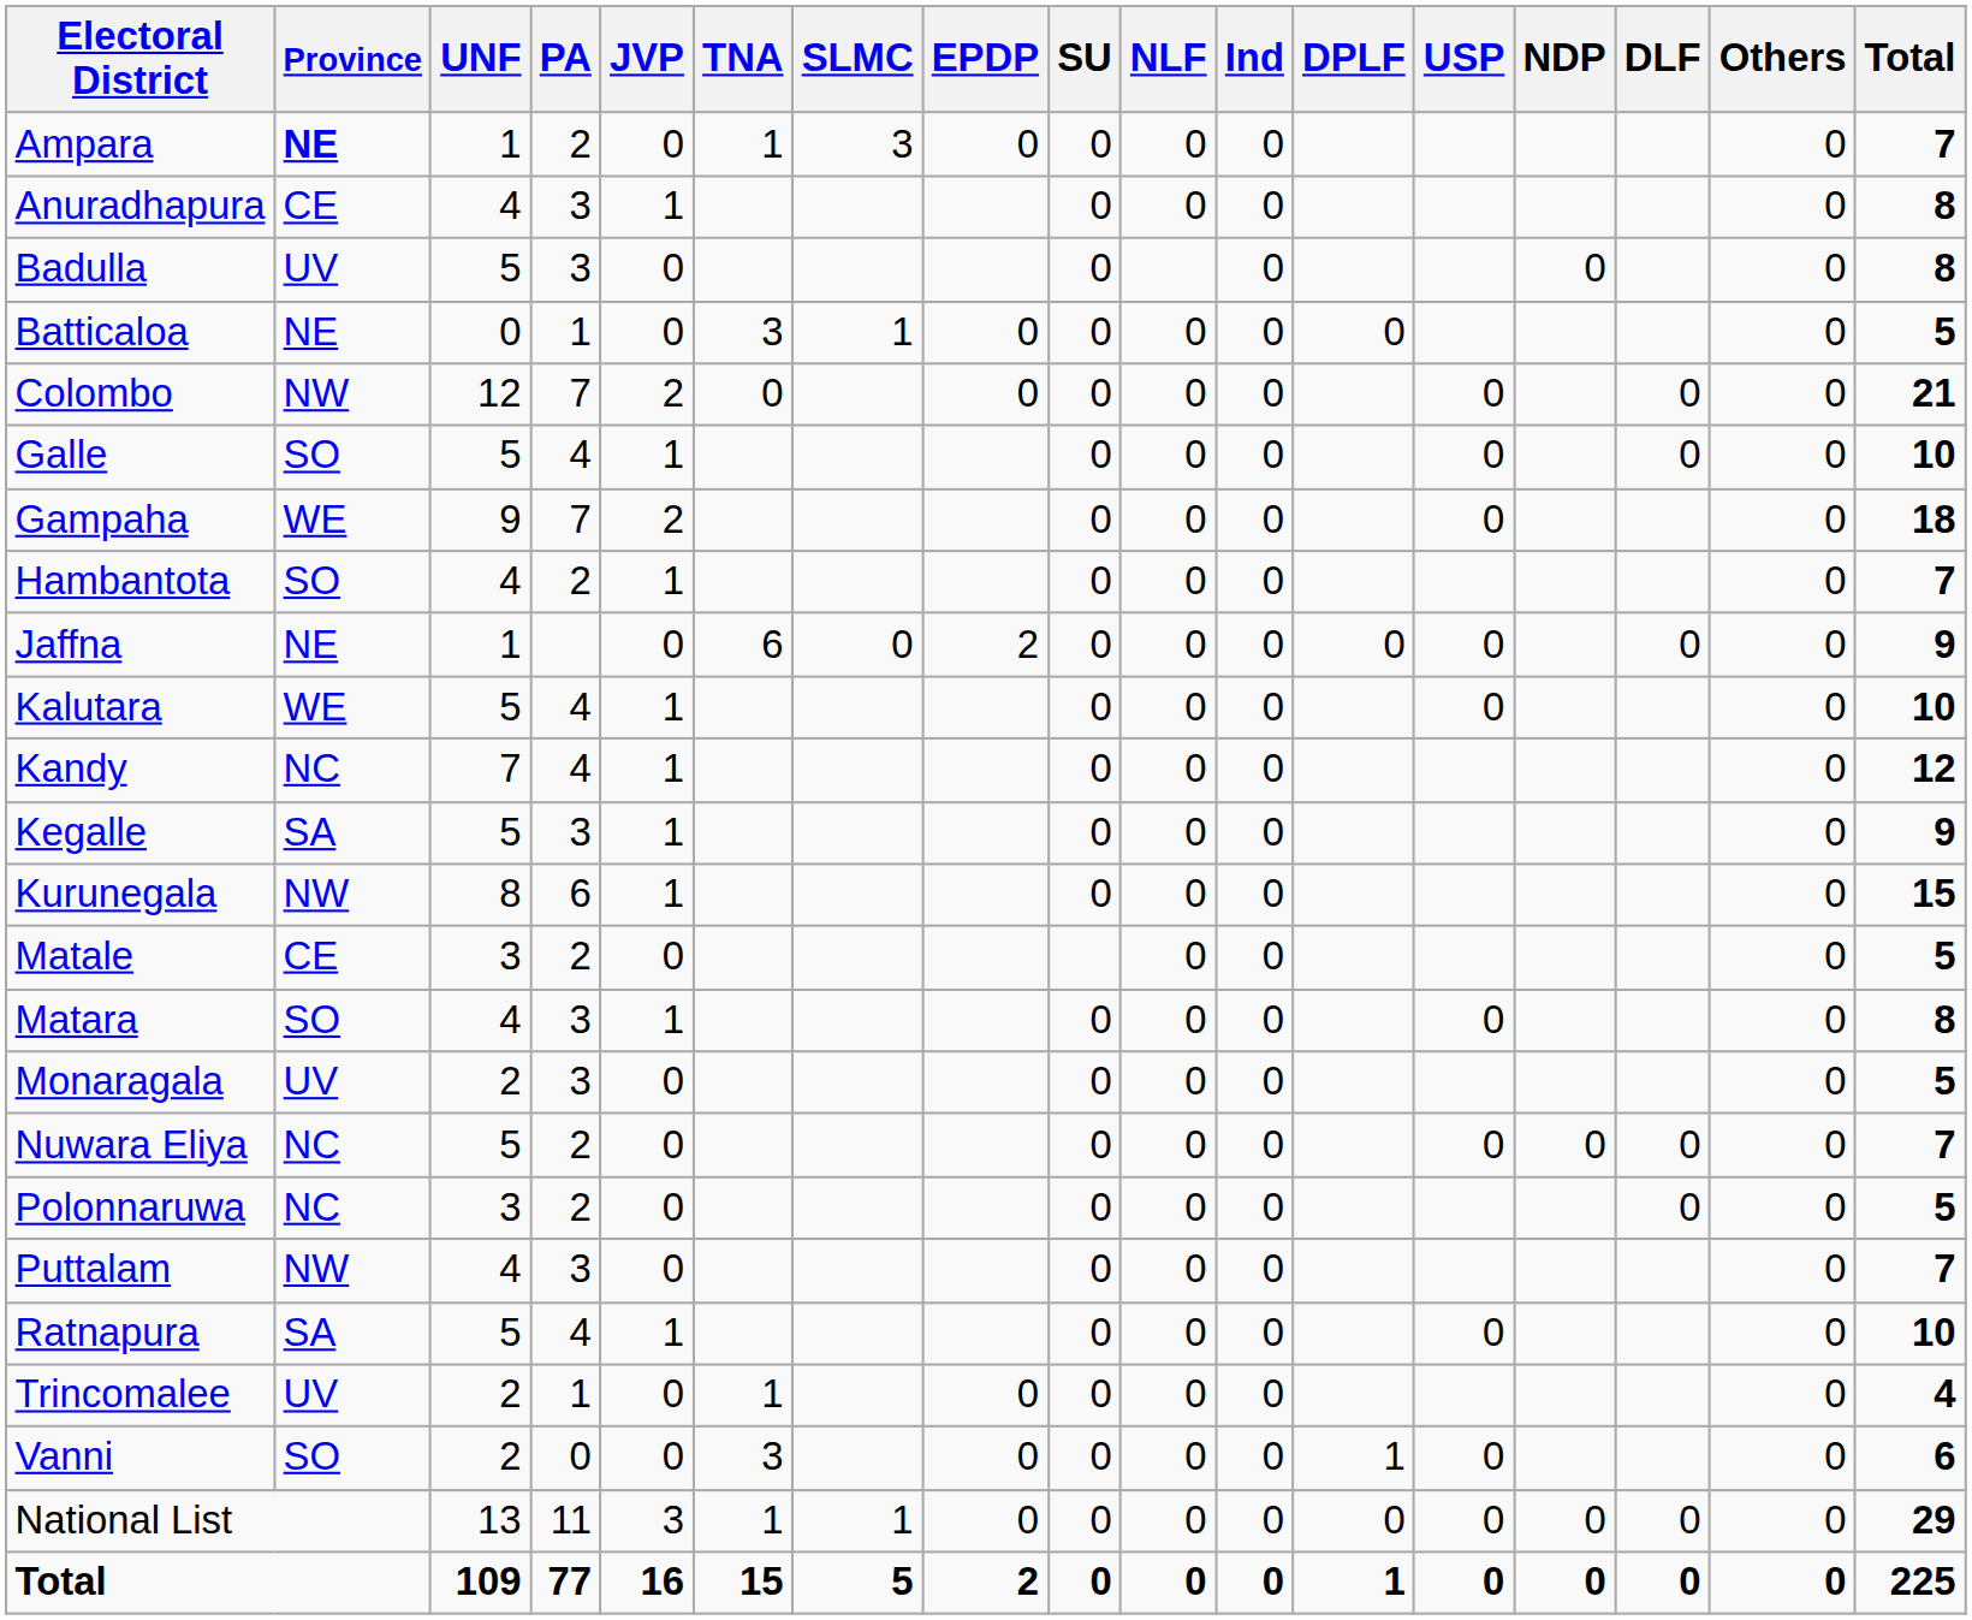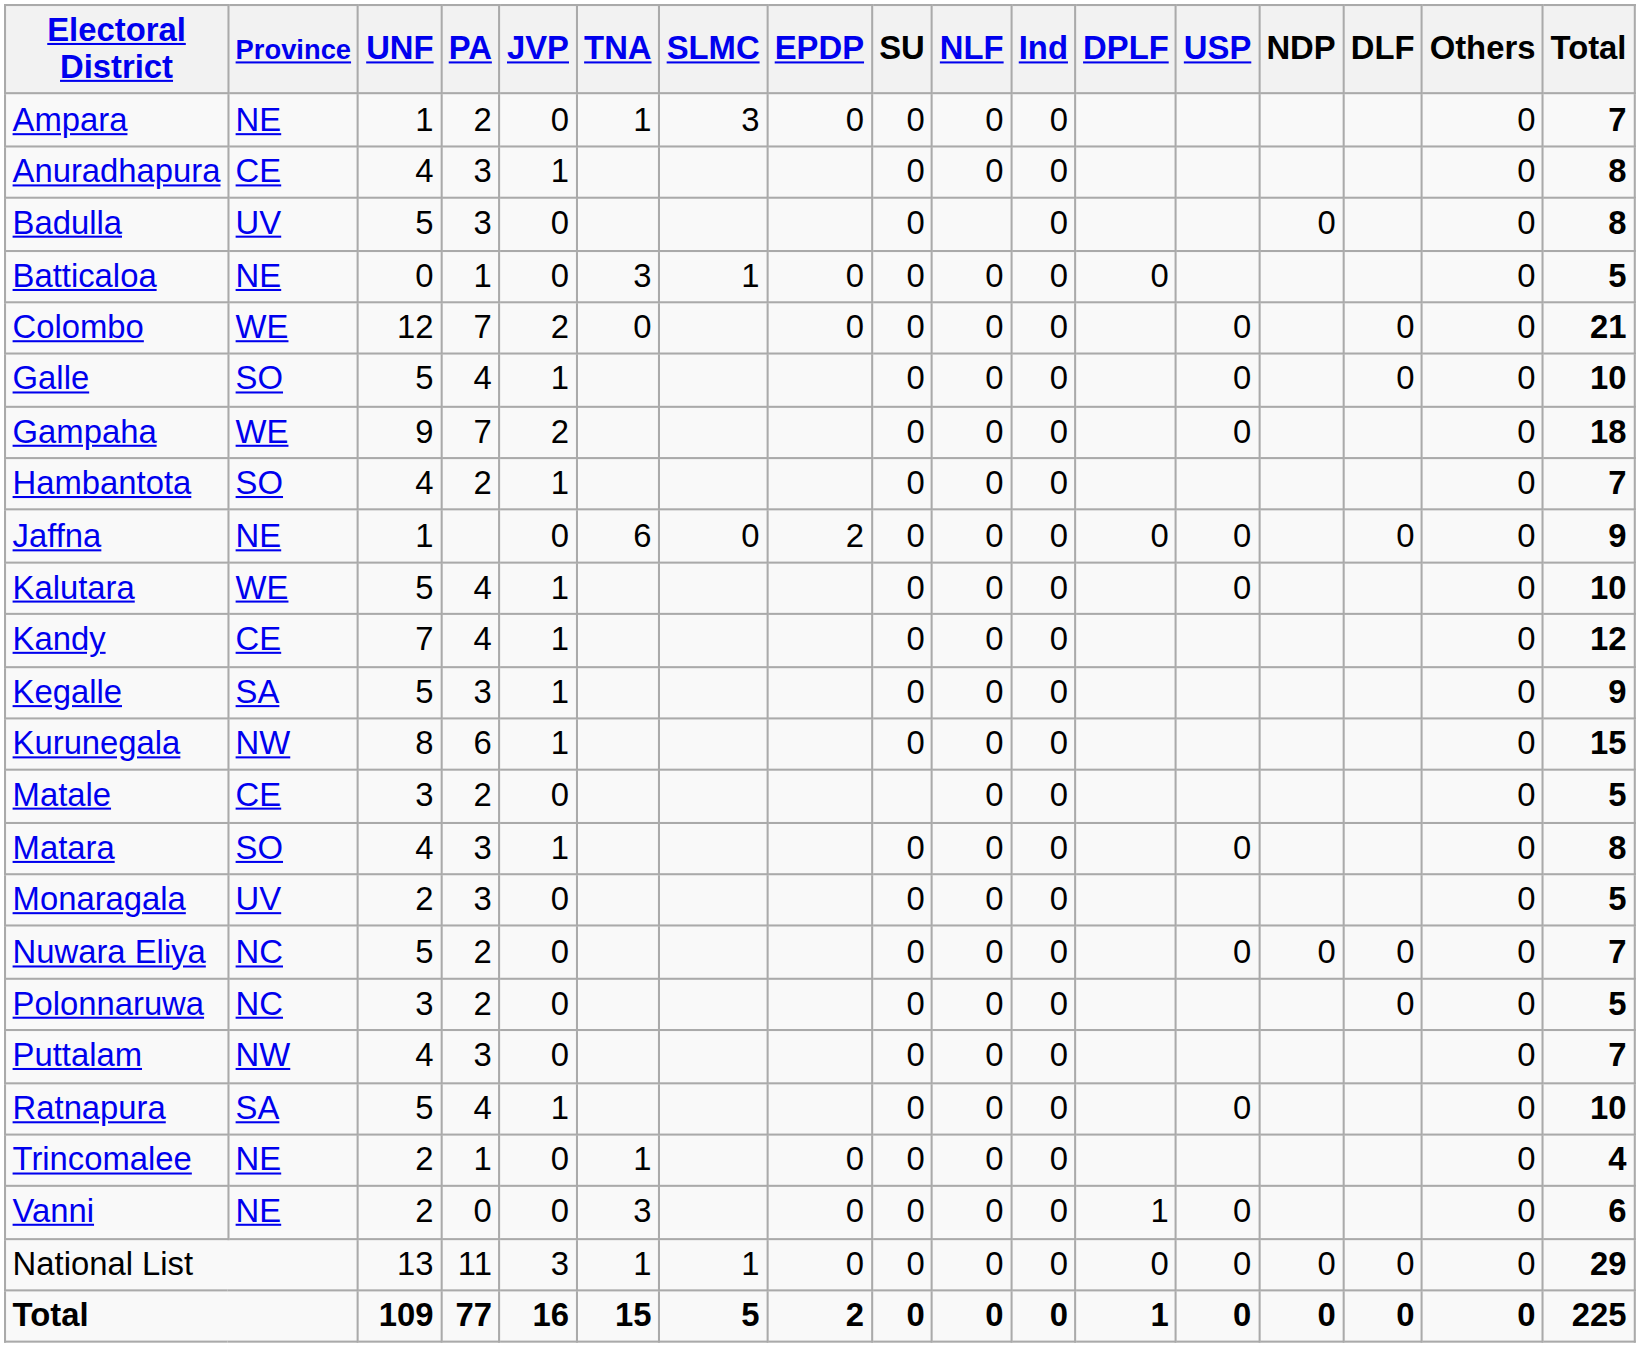 <table class="wikitable sortable" border="1" style="text-align:right;">
 <tr>
 <th><a href='#'>Electoral<br>District</a></th>
 <th><small><a href='#'>Province</a><br></small></th>
 <th><a href='#'>UNF</a><br></th>
 <th><a href='#'>PA</a><br></th>
 <th><a href='#'>JVP</a><br></th>
 <th><a href='#'>TNA</a><br></th>
 <th><a href='#'>SLMC</a><br></th>
 <th><a href='#'>EPDP</a><br></th>
 <th>SU<br></th>
 <th><a href='#'>NLF</a><br></th>
 <th><a href='#'>Ind</a><br></th>
 <th><a href='#'>DPLF</a><br></th>
 <th><a href='#'>USP</a><br></th>
 <th>NDP<br></th>
 <th>DLF<br></th>
 <th>Others<br></th>
 <th>Total<br></th>
 </tr>
 <tr>
 <td align=left><a href='#'>Ampara</a></td>
-<td align=left><strong><a href='#'>NE</a></strong></td>
+<td align=left><a href='#'>NE</a></td>
 <td>1</td>
 <td>2</td>
 <td>0</td>
 <td>1</td>
 <td>3</td>
 <td>0</td>
 <td>0</td>
 <td>0</td>
 <td>0</td>
 <td></td>
 <td></td>
 <td></td>
 <td></td>
 <td>0</td>
 <td><strong>7</strong></td>
 </tr>
 <tr>
 <td align=left><a href='#'>Anuradhapura</a></td>
 <td align=left><a href='#'>CE</a></td>
 <td>4</td>
 <td>3</td>
 <td>1</td>
 <td></td>
 <td></td>
 <td></td>
 <td>0</td>
 <td>0</td>
 <td>0</td>
 <td></td>
 <td></td>
 <td></td>
 <td></td>
 <td>0</td>
 <td><strong>8</strong></td>
 </tr>
 <tr>
 <td align=left><a href='#'>Badulla</a></td>
 <td align=left><a href='#'>UV</a></td>
 <td>5</td>
 <td>3</td>
 <td>0</td>
 <td></td>
 <td></td>
 <td></td>
 <td>0</td>
 <td></td>
 <td>0</td>
 <td></td>
 <td></td>
 <td>0</td>
 <td></td>
 <td>0</td>
 <td><strong>8</strong></td>
 </tr>
 <tr>
 <td align=left><a href='#'>Batticaloa</a></td>
 <td align=left><a href='#'>NE</a></td>
 <td>0</td>
 <td>1</td>
 <td>0</td>
 <td>3</td>
 <td>1</td>
 <td>0</td>
 <td>0</td>
 <td>0</td>
 <td>0</td>
 <td>0</td>
 <td></td>
 <td></td>
 <td></td>
 <td>0</td>
 <td><strong>5</strong></td>
 </tr>
 <tr>
 <td align=left><a href='#'>Colombo</a></td>
-<td align=left><a href='#'>NW</a></td>
+<td align=left><a href='#'>WE</a></td>
 <td>12</td>
 <td>7</td>
 <td>2</td>
 <td>0</td>
 <td></td>
 <td>0</td>
 <td>0</td>
 <td>0</td>
 <td>0</td>
 <td></td>
 <td>0</td>
 <td></td>
 <td>0</td>
 <td>0</td>
 <td><strong>21</strong></td>
 </tr>
 <tr>
 <td align=left><a href='#'>Galle</a></td>
 <td align=left><a href='#'>SO</a></td>
 <td>5</td>
 <td>4</td>
 <td>1</td>
 <td></td>
 <td></td>
 <td></td>
 <td>0</td>
 <td>0</td>
 <td>0</td>
 <td></td>
 <td>0</td>
 <td></td>
 <td>0</td>
 <td>0</td>
 <td><strong>10</strong></td>
 </tr>
 <tr>
 <td align=left><a href='#'>Gampaha</a></td>
 <td align=left><a href='#'>WE</a></td>
 <td>9</td>
 <td>7</td>
 <td>2</td>
 <td></td>
 <td></td>
 <td></td>
 <td>0</td>
 <td>0</td>
 <td>0</td>
 <td></td>
 <td>0</td>
 <td></td>
 <td></td>
 <td>0</td>
 <td><strong>18</strong></td>
 </tr>
 <tr>
 <td align=left><a href='#'>Hambantota</a></td>
 <td align=left><a href='#'>SO</a></td>
 <td>4</td>
 <td>2</td>
 <td>1</td>
 <td></td>
 <td></td>
 <td></td>
 <td>0</td>
 <td>0</td>
 <td>0</td>
 <td></td>
 <td></td>
 <td></td>
 <td></td>
 <td>0</td>
 <td><strong>7</strong></td>
 </tr>
 <tr>
 <td align=left><a href='#'>Jaffna</a></td>
 <td align=left><a href='#'>NE</a></td>
 <td>1</td>
 <td></td>
 <td>0</td>
 <td>6</td>
 <td>0</td>
 <td>2</td>
 <td>0</td>
 <td>0</td>
 <td>0</td>
 <td>0</td>
 <td>0</td>
 <td></td>
 <td>0</td>
 <td>0</td>
 <td><strong>9</strong></td>
 </tr>
 <tr>
 <td align=left><a href='#'>Kalutara</a></td>
 <td align=left><a href='#'>WE</a></td>
 <td>5</td>
 <td>4</td>
 <td>1</td>
 <td></td>
 <td></td>
 <td></td>
 <td>0</td>
 <td>0</td>
 <td>0</td>
 <td></td>
 <td>0</td>
 <td></td>
 <td></td>
 <td>0</td>
 <td><strong>10</strong></td>
 </tr>
 <tr>
 <td align=left><a href='#'>Kandy</a></td>
-<td align=left><a href='#'>NC</a></td>
+<td align=left><a href='#'>CE</a></td>
 <td>7</td>
 <td>4</td>
 <td>1</td>
 <td></td>
 <td></td>
 <td></td>
 <td>0</td>
 <td>0</td>
 <td>0</td>
 <td></td>
 <td></td>
 <td></td>
 <td></td>
 <td>0</td>
 <td><strong>12</strong></td>
 </tr>
 <tr>
 <td align=left><a href='#'>Kegalle</a></td>
 <td align=left><a href='#'>SA</a></td>
 <td>5</td>
 <td>3</td>
 <td>1</td>
 <td></td>
 <td></td>
 <td></td>
 <td>0</td>
 <td>0</td>
 <td>0</td>
 <td></td>
 <td></td>
 <td></td>
 <td></td>
 <td>0</td>
 <td><strong>9</strong></td>
 </tr>
 <tr>
 <td align=left><a href='#'>Kurunegala</a></td>
 <td align=left><a href='#'>NW</a></td>
 <td>8</td>
 <td>6</td>
 <td>1</td>
 <td></td>
 <td></td>
 <td></td>
 <td>0</td>
 <td>0</td>
 <td>0</td>
 <td></td>
 <td></td>
 <td></td>
 <td></td>
 <td>0</td>
 <td><strong>15</strong></td>
 </tr>
 <tr>
 <td align=left><a href='#'>Matale</a></td>
 <td align=left><a href='#'>CE</a></td>
 <td>3</td>
 <td>2</td>
 <td>0</td>
 <td></td>
 <td></td>
 <td></td>
 <td></td>
 <td>0</td>
 <td>0</td>
 <td></td>
 <td></td>
 <td></td>
 <td></td>
 <td>0</td>
 <td><strong>5</strong></td>
 </tr>
 <tr>
 <td align=left><a href='#'>Matara</a></td>
 <td align=left><a href='#'>SO</a></td>
 <td>4</td>
 <td>3</td>
 <td>1</td>
 <td></td>
 <td></td>
 <td></td>
 <td>0</td>
 <td>0</td>
 <td>0</td>
 <td></td>
 <td>0</td>
 <td></td>
 <td></td>
 <td>0</td>
 <td><strong>8</strong></td>
 </tr>
 <tr>
 <td align=left><a href='#'>Monaragala</a></td>
 <td align=left><a href='#'>UV</a></td>
 <td>2</td>
 <td>3</td>
 <td>0</td>
 <td></td>
 <td></td>
 <td></td>
 <td>0</td>
 <td>0</td>
 <td>0</td>
 <td></td>
 <td></td>
 <td></td>
 <td></td>
 <td>0</td>
 <td><strong>5</strong></td>
 </tr>
 <tr>
 <td align=left><a href='#'>Nuwara Eliya</a></td>
 <td align=left><a href='#'>NC</a></td>
 <td>5</td>
 <td>2</td>
 <td>0</td>
 <td></td>
 <td></td>
 <td></td>
 <td>0</td>
 <td>0</td>
 <td>0</td>
 <td></td>
 <td>0</td>
 <td>0</td>
 <td>0</td>
 <td>0</td>
 <td><strong>7</strong></td>
 </tr>
 <tr>
 <td align=left><a href='#'>Polonnaruwa</a></td>
 <td align=left><a href='#'>NC</a></td>
 <td>3</td>
 <td>2</td>
 <td>0</td>
 <td></td>
 <td></td>
 <td></td>
 <td>0</td>
 <td>0</td>
 <td>0</td>
 <td></td>
 <td></td>
 <td></td>
 <td>0</td>
 <td>0</td>
 <td><strong>5</strong></td>
 </tr>
 <tr>
 <td align=left><a href='#'>Puttalam</a></td>
 <td align=left><a href='#'>NW</a></td>
 <td>4</td>
 <td>3</td>
 <td>0</td>
 <td></td>
 <td></td>
 <td></td>
 <td>0</td>
 <td>0</td>
 <td>0</td>
 <td></td>
 <td></td>
 <td></td>
 <td></td>
 <td>0</td>
 <td><strong>7</strong></td>
 </tr>
 <tr>
 <td align=left><a href='#'>Ratnapura</a></td>
 <td align=left><a href='#'>SA</a></td>
 <td>5</td>
 <td>4</td>
 <td>1</td>
 <td></td>
 <td></td>
 <td></td>
 <td>0</td>
 <td>0</td>
 <td>0</td>
 <td></td>
 <td>0</td>
 <td></td>
 <td></td>
 <td>0</td>
 <td><strong>10</strong></td>
 </tr>
 <tr>
 <td align=left><a href='#'>Trincomalee</a></td>
-<td align=left><a href='#'>UV</a></td>
+<td align=left><a href='#'>NE</a></td>
 <td>2</td>
 <td>1</td>
 <td>0</td>
 <td>1</td>
 <td></td>
 <td>0</td>
 <td>0</td>
 <td>0</td>
 <td>0</td>
 <td></td>
 <td></td>
 <td></td>
 <td></td>
 <td>0</td>
 <td><strong>4</strong></td>
 </tr>
 <tr>
 <td align=left><a href='#'>Vanni</a></td>
-<td align=left><a href='#'>SO</a></td>
+<td align=left><a href='#'>NE</a></td>
 <td>2</td>
 <td>0</td>
 <td>0</td>
 <td>3</td>
 <td></td>
 <td>0</td>
 <td>0</td>
 <td>0</td>
 <td>0</td>
 <td>1</td>
 <td>0</td>
 <td></td>
 <td></td>
 <td>0</td>
 <td><strong>6</strong></td>
 </tr>
 <tr>
 <td align=left colspan=2>National List</td>
 <td>13</td>
 <td>11</td>
 <td>3</td>
 <td>1</td>
 <td>1</td>
 <td>0</td>
 <td>0</td>
 <td>0</td>
 <td>0</td>
 <td>0</td>
 <td>0</td>
 <td>0</td>
 <td>0</td>
 <td>0</td>
 <td><strong>29</strong></td>
 </tr>
 <tr class="sortbottom">
 <td align=left colspan=2><strong>Total</strong></td>
 <td><strong>109</strong></td>
 <td><strong>77</strong></td>
 <td><strong>16</strong></td>
 <td><strong>15</strong></td>
 <td><strong>5</strong></td>
 <td><strong>2</strong></td>
 <td><strong>0</strong></td>
 <td><strong>0</strong></td>
 <td><strong>0</strong></td>
 <td><strong>1</strong></td>
 <td><strong>0</strong></td>
 <td><strong>0</strong></td>
 <td><strong>0</strong></td>
 <td><strong>0</strong></td>
 <td><strong>225</strong></td>
 </tr>
 </table>
